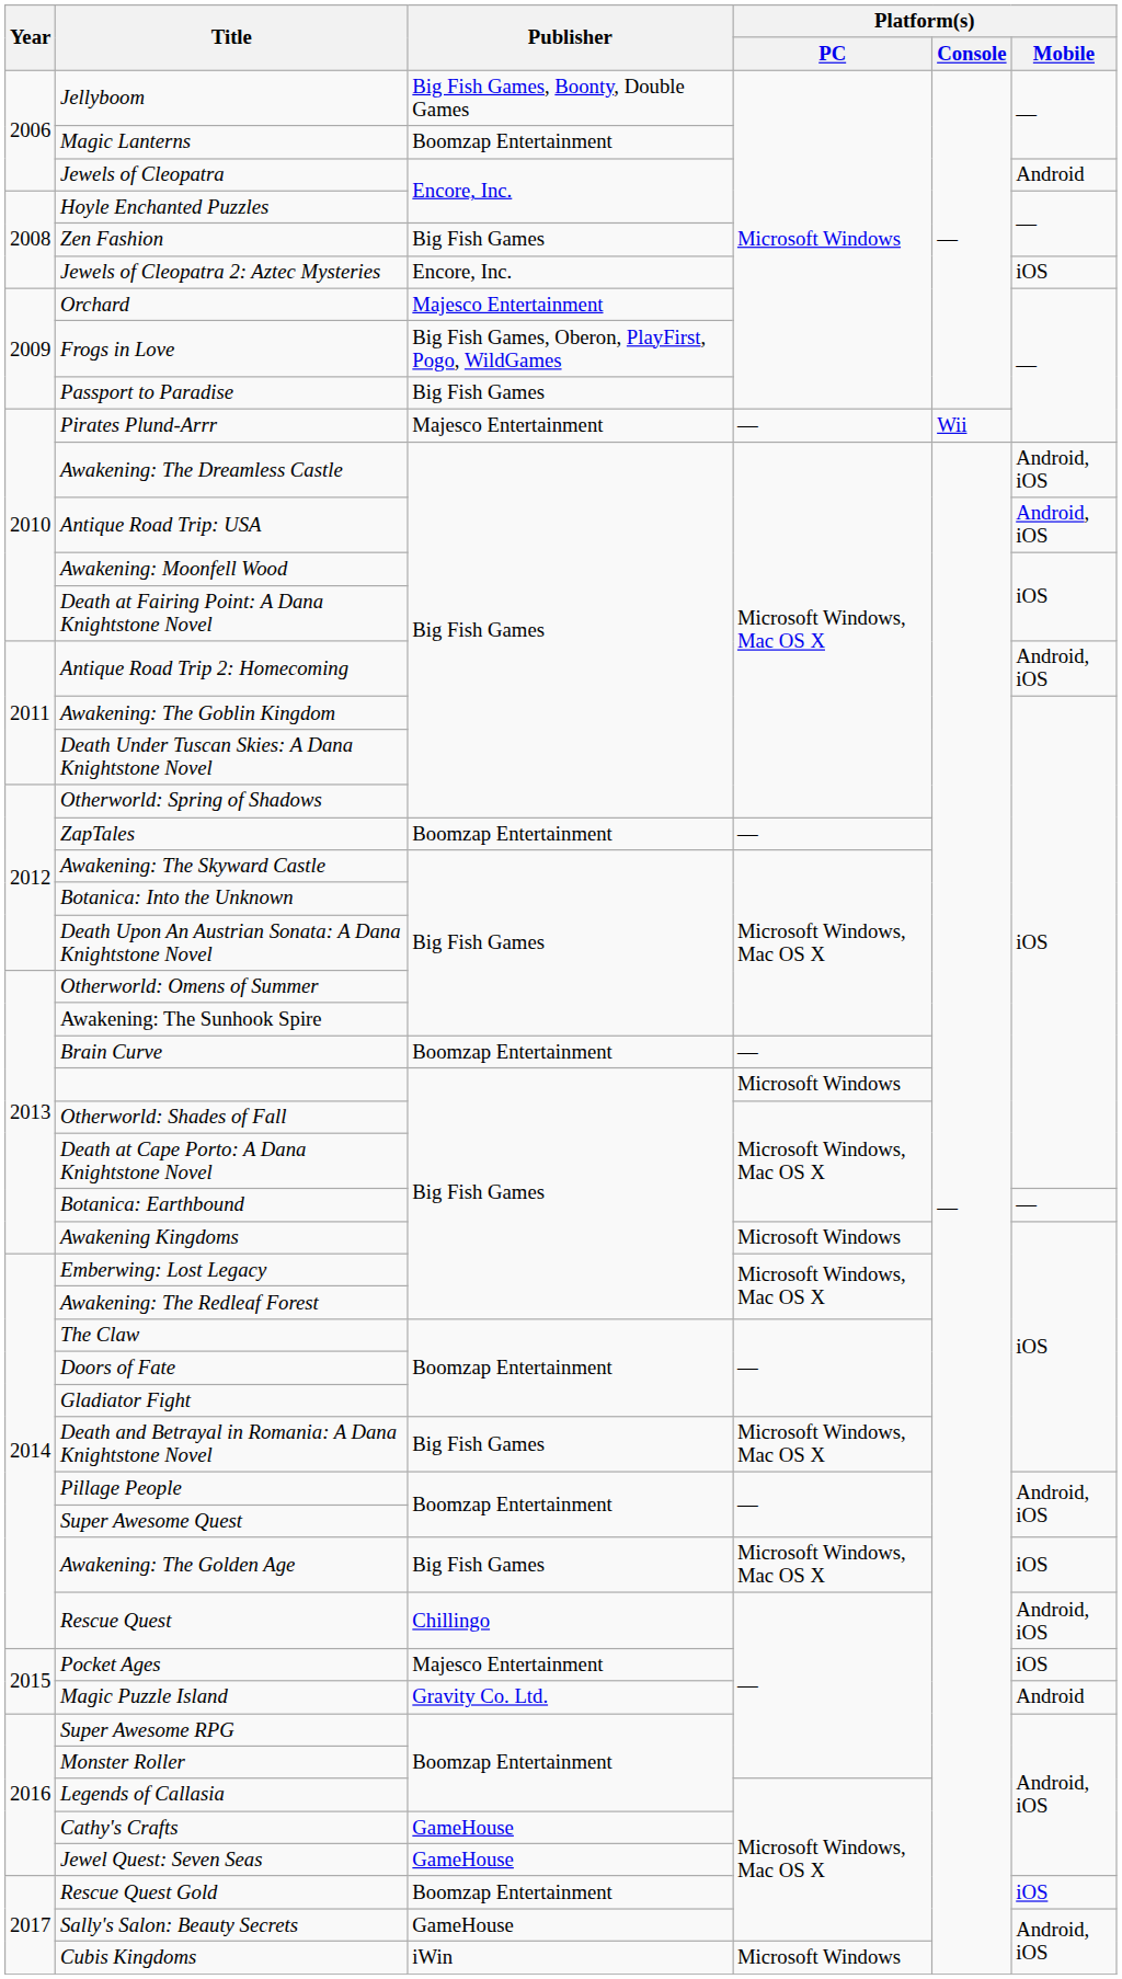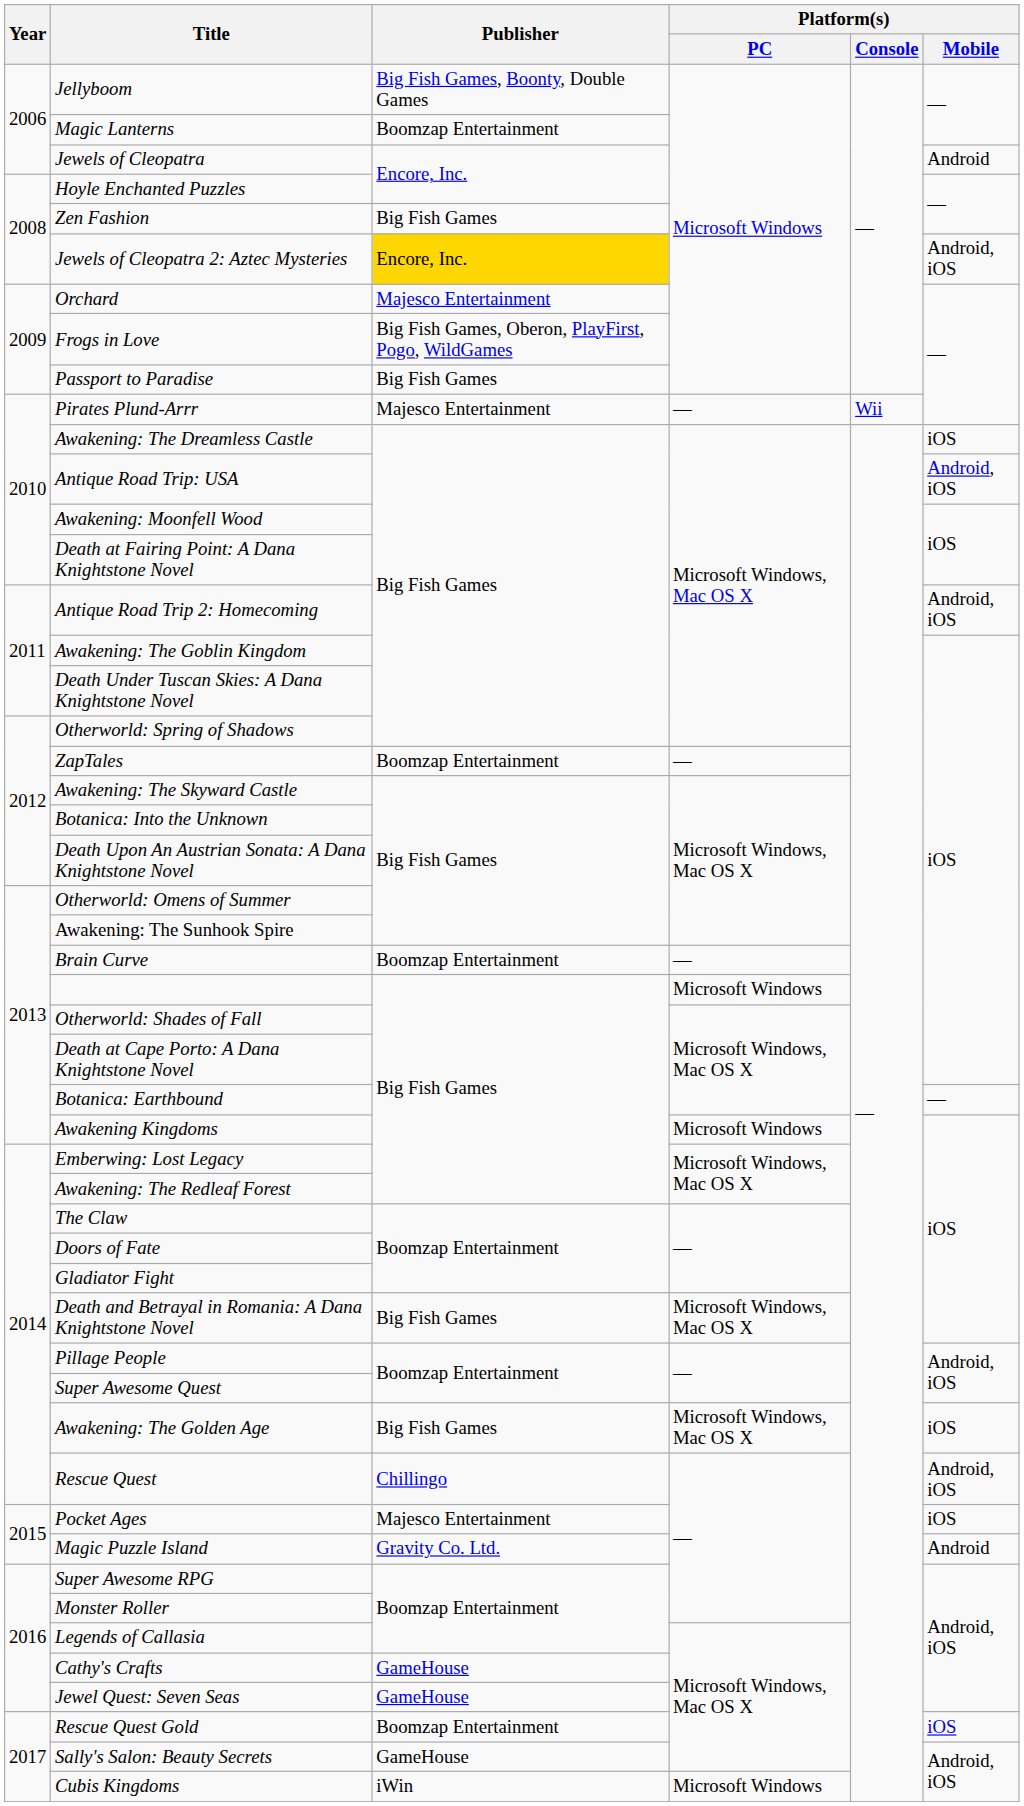 <table class="wikitable sortable">
 <tr>
 <th rowspan="2">Year</th>
 <th rowspan="2">Title</th>
 <th rowspan="2">Publisher</th>
 <th scope="col" colspan="3">Platform(s)</th>
 </tr>
 <tr>
 <th scope="col"><a href='#'>PC</a></th>
 <th scope="col"><a href='#'>Console</a></th>
 <th scope="col"><a href='#'>Mobile</a></th>
 </tr>
 <tr>
 <td rowspan="3">2006</td>
 <td><em>Jellyboom</em></td>
 <td><a href='#'>Big Fish Games</a>, <a href='#'>Boonty</a>, Double Games</td>
 <td rowspan="9"><a href='#'>Microsoft Windows</a></td>
 <td rowspan="9">—</td>
 <td rowspan="2">—</td>
 </tr>
 <tr>
 <td><em>Magic Lanterns</em></td>
 <td>Boomzap Entertainment</td>
 </tr>
 <tr>
 <td><em>Jewels of Cleopatra</em></td>
 <td rowspan="2"><a href='#'>Encore, Inc.</a></td>
 <td>Android</td>
 </tr>
 <tr>
 <td rowspan="3">2008</td>
 <td><em>Hoyle Enchanted Puzzles</em></td>
 <td rowspan="2">—</td>
 </tr>
 <tr>
 <td><em>Zen Fashion</em></td>
 <td>Big Fish Games</td>
 </tr>
 <tr>
 <td><em>Jewels of Cleopatra 2: Aztec Mysteries</em></td>
-<td>Encore, Inc.</td>
-<td>iOS</td>
+<td style="background: gold;">Encore, Inc.</td>
+<td>Android, iOS</td>
 </tr>
 <tr>
 <td rowspan="3">2009</td>
 <td><em>Orchard</em></td>
 <td><a href='#'>Majesco Entertainment</a></td>
 <td rowspan="4">—</td>
 </tr>
 <tr>
 <td><em>Frogs in Love</em></td>
 <td>Big Fish Games, Oberon, <a href='#'>PlayFirst</a>, <a href='#'>Pogo</a>, <a href='#'>WildGames</a></td>
 </tr>
 <tr>
 <td><em>Passport to Paradise</em></td>
 <td>Big Fish Games</td>
 </tr>
 <tr>
 <td rowspan="5">2010</td>
 <td><em>Pirates Plund-Arrr</em></td>
 <td>Majesco Entertainment</td>
 <td>—</td>
 <td><a href='#'>Wii</a></td>
 </tr>
 <tr>
 <td><em>Awakening: The Dreamless Castle</em></td>
 <td rowspan="8">Big Fish Games</td>
 <td rowspan="8">Microsoft Windows, <a href='#'>Mac OS X</a></td>
 <td rowspan="40">—</td>
-<td>Android, iOS</td>
+<td>iOS</td>
 </tr>
 <tr>
 <td><em>Antique Road Trip: USA</em></td>
 <td><a href='#'>Android</a>, iOS</td>
 </tr>
 <tr>
 <td><em>Awakening: Moonfell Wood</em></td>
 <td rowspan="2">iOS</td>
 </tr>
 <tr>
 <td><em>Death at Fairing Point: A Dana Knightstone Novel</em></td>
 </tr>
 <tr>
 <td rowspan="3">2011</td>
 <td><em>Antique Road Trip 2: Homecoming</em></td>
 <td>Android, iOS</td>
 </tr>
 <tr>
 <td><em>Awakening: The Goblin Kingdom </em></td>
 <td rowspan="13">iOS</td>
 </tr>
 <tr>
 <td><em>Death Under Tuscan Skies: A Dana Knightstone Novel</em></td>
 </tr>
 <tr>
 <td rowspan="5">2012</td>
 <td><em>Otherworld: Spring of Shadows</em></td>
 </tr>
 <tr>
 <td><em>ZapTales</em></td>
 <td>Boomzap Entertainment</td>
 <td>—</td>
 </tr>
 <tr>
 <td><em>Awakening: The Skyward Castle</em></td>
 <td rowspan="5">Big Fish Games</td>
 <td rowspan="5">Microsoft Windows, Mac OS X</td>
 </tr>
 <tr>
 <td><em>Botanica: Into the Unknown</em></td>
 </tr>
 <tr>
 <td><em>Death Upon An Austrian Sonata: A Dana Knightstone Novel</em></td>
 </tr>
 <tr>
 <td rowspan="8">2013</td>
 <td><em>Otherworld: Omens of Summer</em></td>
 </tr>
 <tr>
 <td>Awakening: The Sunhook Spire</td>
 </tr>
 <tr>
 <td><em>Brain Curve</em></td>
 <td>Boomzap Entertainment</td>
 <td>—</td>
 </tr>
 <tr>
 <td><em></em></td>
 <td rowspan="7">Big Fish Games</td>
 <td>Microsoft Windows</td>
 </tr>
 <tr>
 <td><em>Otherworld: Shades of Fall</em></td>
 <td rowspan="3">Microsoft Windows, Mac OS X</td>
 </tr>
 <tr>
 <td><em>Death at Cape Porto: A Dana Knightstone Novel</em></td>
 </tr>
 <tr>
 <td><em>Botanica: Earthbound</em></td>
 <td>—</td>
 </tr>
 <tr>
 <td><em>Awakening Kingdoms</em></td>
 <td>Microsoft Windows</td>
 <td rowspan="7">iOS</td>
 </tr>
 <tr>
 <td rowspan="10">2014</td>
 <td><em>Emberwing: Lost Legacy</em></td>
 <td rowspan="2">Microsoft Windows, Mac OS X</td>
 </tr>
 <tr>
 <td><em>Awakening: The Redleaf Forest</em></td>
 </tr>
 <tr>
 <td><em>The Claw</em></td>
 <td rowspan="3">Boomzap Entertainment</td>
 <td rowspan="3">—</td>
 </tr>
 <tr>
 <td><em>Doors of Fate</em></td>
 </tr>
 <tr>
 <td><em>Gladiator Fight</em></td>
 </tr>
 <tr>
 <td><em>Death and Betrayal in Romania: A Dana Knightstone Novel</em></td>
 <td>Big Fish Games</td>
 <td>Microsoft Windows, Mac OS X</td>
 </tr>
 <tr>
 <td><em>Pillage People</em></td>
 <td rowspan="2">Boomzap Entertainment</td>
 <td rowspan="2">—</td>
 <td rowspan="2">Android, iOS</td>
 </tr>
 <tr>
 <td><em>Super Awesome Quest</em></td>
 </tr>
 <tr>
 <td><em>Awakening: The Golden Age</em></td>
 <td>Big Fish Games</td>
 <td>Microsoft Windows, Mac OS X</td>
 <td>iOS</td>
 </tr>
 <tr>
 <td><em>Rescue Quest</em></td>
 <td><a href='#'>Chillingo</a></td>
 <td rowspan="5">—</td>
 <td>Android, iOS</td>
 </tr>
 <tr>
 <td rowspan="2">2015</td>
 <td><em>Pocket Ages</em></td>
 <td>Majesco Entertainment</td>
 <td>iOS</td>
 </tr>
 <tr>
 <td><em>Magic Puzzle Island</em></td>
 <td><a href='#'>Gravity Co. Ltd.</a></td>
 <td>Android</td>
 </tr>
 <tr>
 <td rowspan="5">2016</td>
 <td><em>Super Awesome RPG</em></td>
 <td rowspan="3">Boomzap Entertainment</td>
 <td rowspan="5">Android, iOS</td>
 </tr>
 <tr>
 <td><em>Monster Roller</em></td>
 </tr>
 <tr>
 <td><em>Legends of Callasia</em></td>
 <td rowspan="5">Microsoft Windows, Mac OS X</td>
 </tr>
 <tr>
 <td><em>Cathy's Crafts</em></td>
 <td><a href='#'>GameHouse</a></td>
 </tr>
 <tr>
 <td><em>Jewel Quest: Seven Seas</em></td>
 <td><a href='#'>GameHouse</a></td>
 </tr>
 <tr>
 <td rowspan="3">2017</td>
 <td><em>Rescue Quest Gold</em></td>
 <td>Boomzap Entertainment</td>
 <td><a href='#'>iOS</a></td>
 </tr>
 <tr>
 <td><em>Sally's Salon: Beauty Secrets</em></td>
 <td>GameHouse</td>
 <td rowspan="2">Android, iOS</td>
 </tr>
 <tr>
 <td><em>Cubis Kingdoms</em></td>
 <td>iWin</td>
 <td>Microsoft Windows</td>
 </tr>
 </table>
